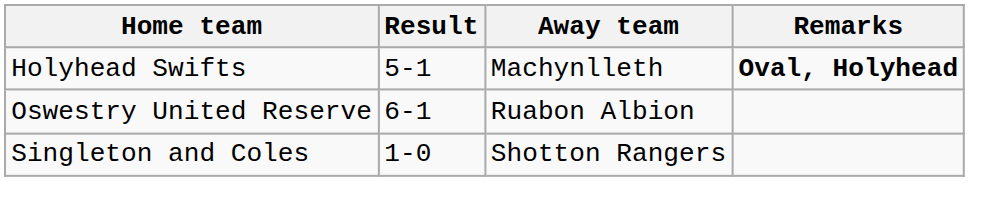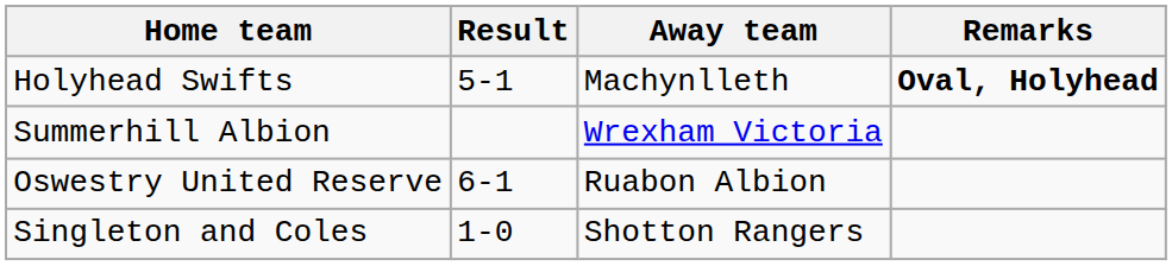 <table class="wikitable">
 <tr>
 <th>Home team</th>
 <th>Result</th>
 <th>Away team</th>
 <th>Remarks</th>
 </tr>
 <tr>
 <td>Holyhead Swifts</td>
 <td>5-1</td>
 <td>Machynlleth</td>
 <td><strong>Oval, Holyhead</strong></td>
 </tr>
 <tr>
+<td>Summerhill Albion</td>
+<td></td>
+<td><a href='#'>Wrexham Victoria</a></td>
+<td></td>
+</tr>
+<tr>
 <td> Oswestry United Reserve</td>
 <td>6-1</td>
 <td>Ruabon Albion</td>
 <td></td>
 </tr>
 <tr>
 <td> Singleton and Coles</td>
 <td>1-0</td>
 <td>Shotton Rangers</td>
 <td></td>
 </tr>
 </table>
